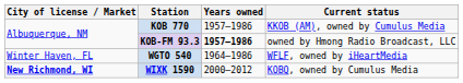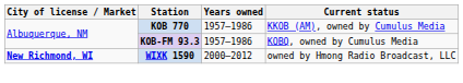 <table class="wikitable">
 <tr>
 <th scope="col">City of license / Market</th>
 <th scope="col">Station</th>
 <th scope="col">Years owned</th>
 <th scope="col">Current status</th>
 </tr>
 <tr>
 <td rowspan="2"><a href='#'>Albuquerque, NM</a></td>
 <th style="background: #cedff2;">KOB 770</th>
 <td>1957–1986</td>
 <td><a href='#'>KKOB (AM)</a>, owned by <a href='#'>Cumulus Media</a></td>
 </tr>
 <tr>
 <th style="background: #ddcef2;">KOB-FM 93.3</th>
-<td><strong>1957–1986</strong></td>
-<td>owned by Hmong Radio Broadcast, LLC</td>
-</tr>
-<tr>
-<td><a href='#'>Winter Haven, FL</a></td>
-<th style="background: #cedff2;">WGTO 540</th>
-<td>1964–1986</td>
-<td><a href='#'>WFLF</a>, owned by <a href='#'>iHeartMedia</a></td>
+<td>1957–1986</td>
+<td><a href='#'>KOBQ</a>, owned by Cumulus Media</td>
 </tr>
 <tr>
 <td><strong><a href='#'>New Richmond, WI</a></strong></td>
 <th style="background: #cedff2;"><a href='#'>WIXK</a> 1590</th>
 <td>2000–2012</td>
-<td><a href='#'>KOBQ</a>, owned by Cumulus Media</td>
+<td>owned by Hmong Radio Broadcast, LLC</td>
 </tr>
 </table>
